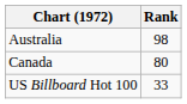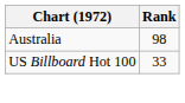 <table class="wikitable sortable">
 <tr>
 <th align="left">Chart (1972)</th>
 <th style="text-align:center;">Rank</th>
 </tr>
 <tr>
 <td>Australia</td>
 <td style="text-align:center;">98</td>
 </tr>
 <tr>
-<td>Canada</td>
-<td style="text-align:center;">80</td>
-</tr>
-<tr>
 <td>US <em>Billboard</em> Hot 100</td>
 <td style="text-align:center;">33</td>
 </tr>
 </table>
